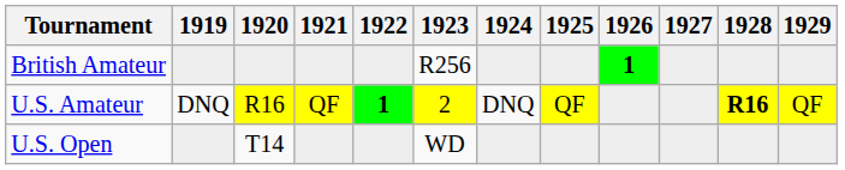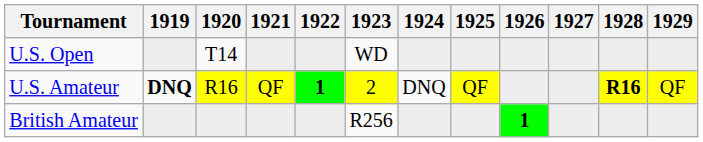 <table class="wikitable" style="font-size:95%;text-align:center;">
 <tr>
 <th>Tournament</th>
 <th>1919</th>
 <th>1920</th>
 <th>1921</th>
 <th>1922</th>
 <th>1923</th>
 <th>1924</th>
 <th>1925</th>
 <th>1926</th>
 <th>1927</th>
 <th>1928</th>
 <th>1929</th>
 </tr>
 <tr>
+<td align=left><a href='#'>U.S. Open</a></td>
+<td style="background:#eeeeee;"></td>
+<td>T14</td>
+<td style="background:#eeeeee;"></td>
+<td style="background:#eeeeee;"></td>
+<td>WD</td>
+<td style="background:#eeeeee;"></td>
+<td style="background:#eeeeee;"></td>
+<td style="background:#eeeeee;"></td>
+<td style="background:#eeeeee;"></td>
+<td style="background:#eeeeee;"></td>
+<td style="background:#eeeeee;"></td>
+</tr>
+<tr>
+<td align=left><a href='#'>U.S. Amateur</a></td>
+<td><strong>DNQ</strong></td>
+<td style="background:yellow;">R16</td>
+<td style="background:yellow;">QF</td>
+<td style="background:lime;"><strong>1</strong></td>
+<td style="background:yellow;">2</td>
+<td>DNQ</td>
+<td style="background:yellow;">QF</td>
+<td style="background:#eeeeee;"></td>
+<td style="background:#eeeeee;"></td>
+<td style="background:yellow;"><strong>R16</strong></td>
+<td style="background:yellow;">QF</td>
+</tr>
+<tr>
 <td align=left><a href='#'>British Amateur</a></td>
 <td style="background:#eeeeee;"></td>
 <td style="background:#eeeeee;"></td>
 <td style="background:#eeeeee;"></td>
 <td style="background:#eeeeee;"></td>
 <td>R256</td>
 <td style="background:#eeeeee;"></td>
 <td style="background:#eeeeee;"></td>
 <td style="background:lime;"><strong>1</strong></td>
 <td style="background:#eeeeee;"></td>
 <td style="background:#eeeeee;"></td>
 <td style="background:#eeeeee;"></td>
 </tr>
-<tr>
-<td align=left><a href='#'>U.S. Amateur</a></td>
-<td>DNQ</td>
-<td style="background:yellow;">R16</td>
-<td style="background:yellow;">QF</td>
-<td style="background:lime;"><strong>1</strong></td>
-<td style="background:yellow;">2</td>
-<td>DNQ</td>
-<td style="background:yellow;">QF</td>
-<td style="background:#eeeeee;"></td>
-<td style="background:#eeeeee;"></td>
-<td style="background:yellow;"><strong>R16</strong></td>
-<td style="background:yellow;">QF</td>
-</tr>
-<tr>
-<td align=left><a href='#'>U.S. Open</a></td>
-<td style="background:#eeeeee;"></td>
-<td>T14</td>
-<td style="background:#eeeeee;"></td>
-<td style="background:#eeeeee;"></td>
-<td>WD</td>
-<td style="background:#eeeeee;"></td>
-<td style="background:#eeeeee;"></td>
-<td style="background:#eeeeee;"></td>
-<td style="background:#eeeeee;"></td>
-<td style="background:#eeeeee;"></td>
-<td style="background:#eeeeee;"></td>
-</tr>
 </table>
